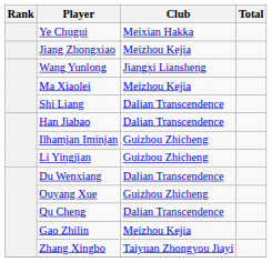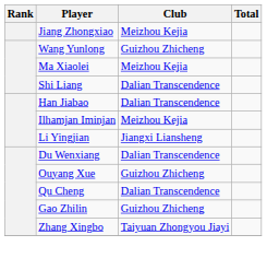 <table class="wikitable">
 <tr>
 <th>Rank</th>
 <th>Player</th>
 <th>Club</th>
 <th>Total</th>
-</tr>
-<tr>
-<th></th>
-<td> <a href='#'>Ye Chugui</a></td>
-<td><a href='#'>Meixian Hakka</a></td>
-<td></td>
 </tr>
 <tr>
 <th></th>
 <td> <a href='#'>Jiang Zhongxiao</a></td>
 <td><a href='#'>Meizhou Kejia</a></td>
 <td></td>
 </tr>
 <tr>
 <th rowspan=3></th>
 <td> <a href='#'>Wang Yunlong</a></td>
-<td><a href='#'>Jiangxi Liansheng</a></td>
+<td><a href='#'>Guizhou Zhicheng</a></td>
 <td></td>
 </tr>
 <tr>
 <td> <a href='#'>Ma Xiaolei</a></td>
 <td><a href='#'>Meizhou Kejia</a></td>
 <td></td>
 </tr>
 <tr>
 <td> <a href='#'>Shi Liang</a></td>
 <td><a href='#'>Dalian Transcendence</a></td>
 <td></td>
 </tr>
 <tr>
 <th rowspan=3></th>
 <td> <a href='#'>Han Jiabao</a></td>
 <td><a href='#'>Dalian Transcendence</a></td>
 <td></td>
 </tr>
 <tr>
 <td> <a href='#'>Ilhamjan Iminjan</a></td>
-<td><a href='#'>Guizhou Zhicheng</a></td>
+<td><a href='#'>Meizhou Kejia</a></td>
 <td></td>
 </tr>
 <tr>
 <td> <a href='#'>Li Yingjian</a></td>
-<td><a href='#'>Guizhou Zhicheng</a></td>
+<td><a href='#'>Jiangxi Liansheng</a></td>
 <td></td>
 </tr>
 <tr>
 <th rowspan=5></th>
 <td> <a href='#'>Du Wenxiang</a></td>
 <td><a href='#'>Dalian Transcendence</a></td>
 <td></td>
 </tr>
 <tr>
 <td> <a href='#'>Ouyang Xue</a></td>
 <td><a href='#'>Guizhou Zhicheng</a></td>
 <td></td>
 </tr>
 <tr>
 <td> <a href='#'>Qu Cheng</a></td>
 <td><a href='#'>Dalian Transcendence</a></td>
 <td></td>
 </tr>
 <tr>
 <td> <a href='#'>Gao Zhilin</a></td>
-<td><a href='#'>Meizhou Kejia</a></td>
+<td><a href='#'>Guizhou Zhicheng</a></td>
 <td></td>
 </tr>
 <tr>
 <td> <a href='#'>Zhang Xingbo</a></td>
 <td><a href='#'>Taiyuan Zhongyou Jiayi</a></td>
 <td></td>
 </tr>
 <tr>
 </tr>
 </table>
